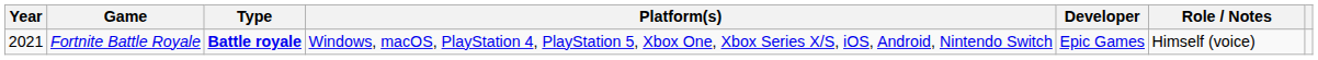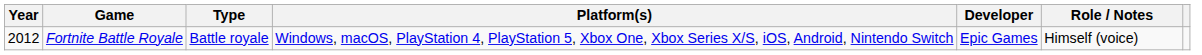 <table class="wikitable sortable">
 <tr>
 <th>Year</th>
 <th>Game</th>
 <th>Type</th>
 <th>Platform(s)</th>
 <th>Developer</th>
 <th style="width: 12%">Role / Notes</th>
 <th scope="col" class="unsortable"></th>
 </tr>
 <tr>
-<td>2021</td>
+<td>2012</td>
 <td><em><a href='#'>Fortnite Battle Royale</a></em></td>
-<td><strong><a href='#'>Battle royale</a></strong></td>
+<td><a href='#'>Battle royale</a></td>
 <td><a href='#'>Windows</a>, <a href='#'>macOS</a>, <a href='#'>PlayStation 4</a>, <a href='#'>PlayStation 5</a>, <a href='#'>Xbox One</a>, <a href='#'>Xbox Series X/S</a>, <a href='#'>iOS</a>, <a href='#'>Android</a>, <a href='#'>Nintendo Switch</a></td>
 <td rowspan="2"><a href='#'>Epic Games</a></td>
 <td rowspan="2">Himself (voice)</td>
 <td style="text-align:center;"></td>
 </tr>
 </table>
